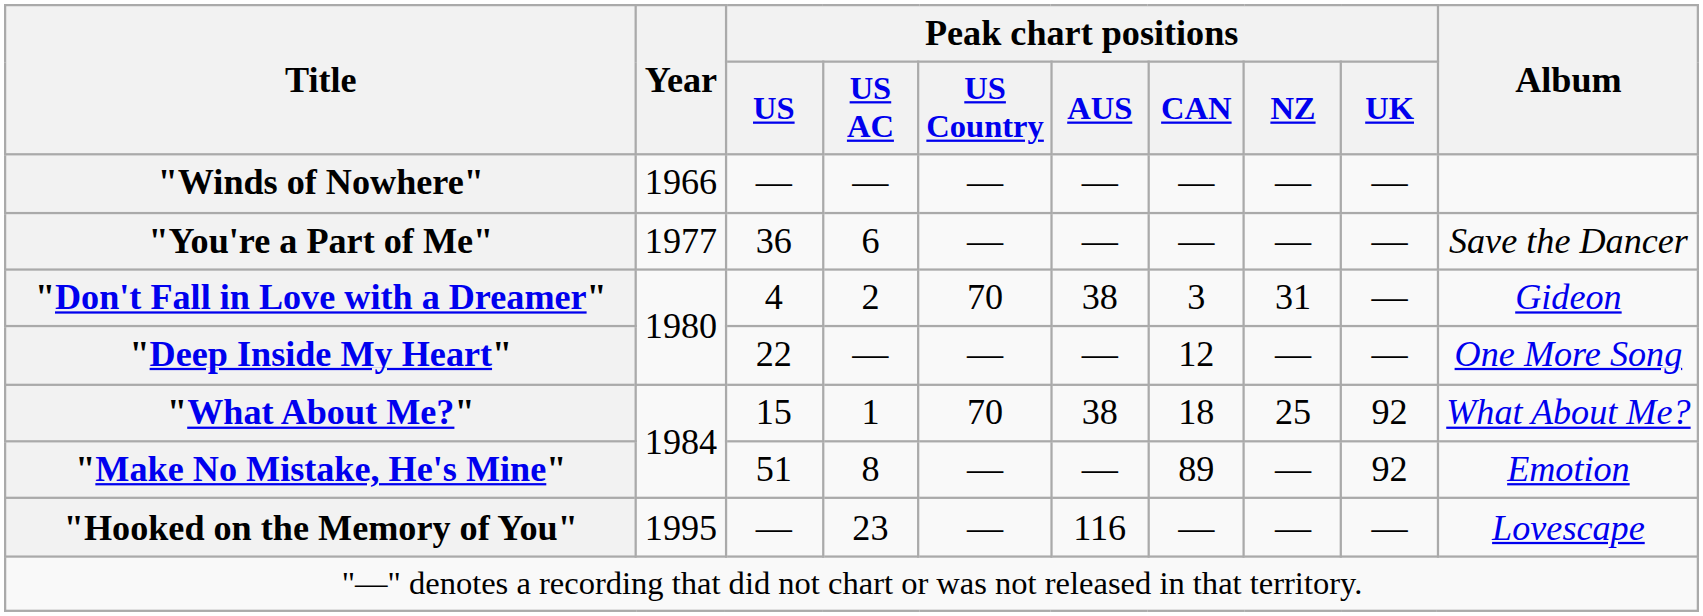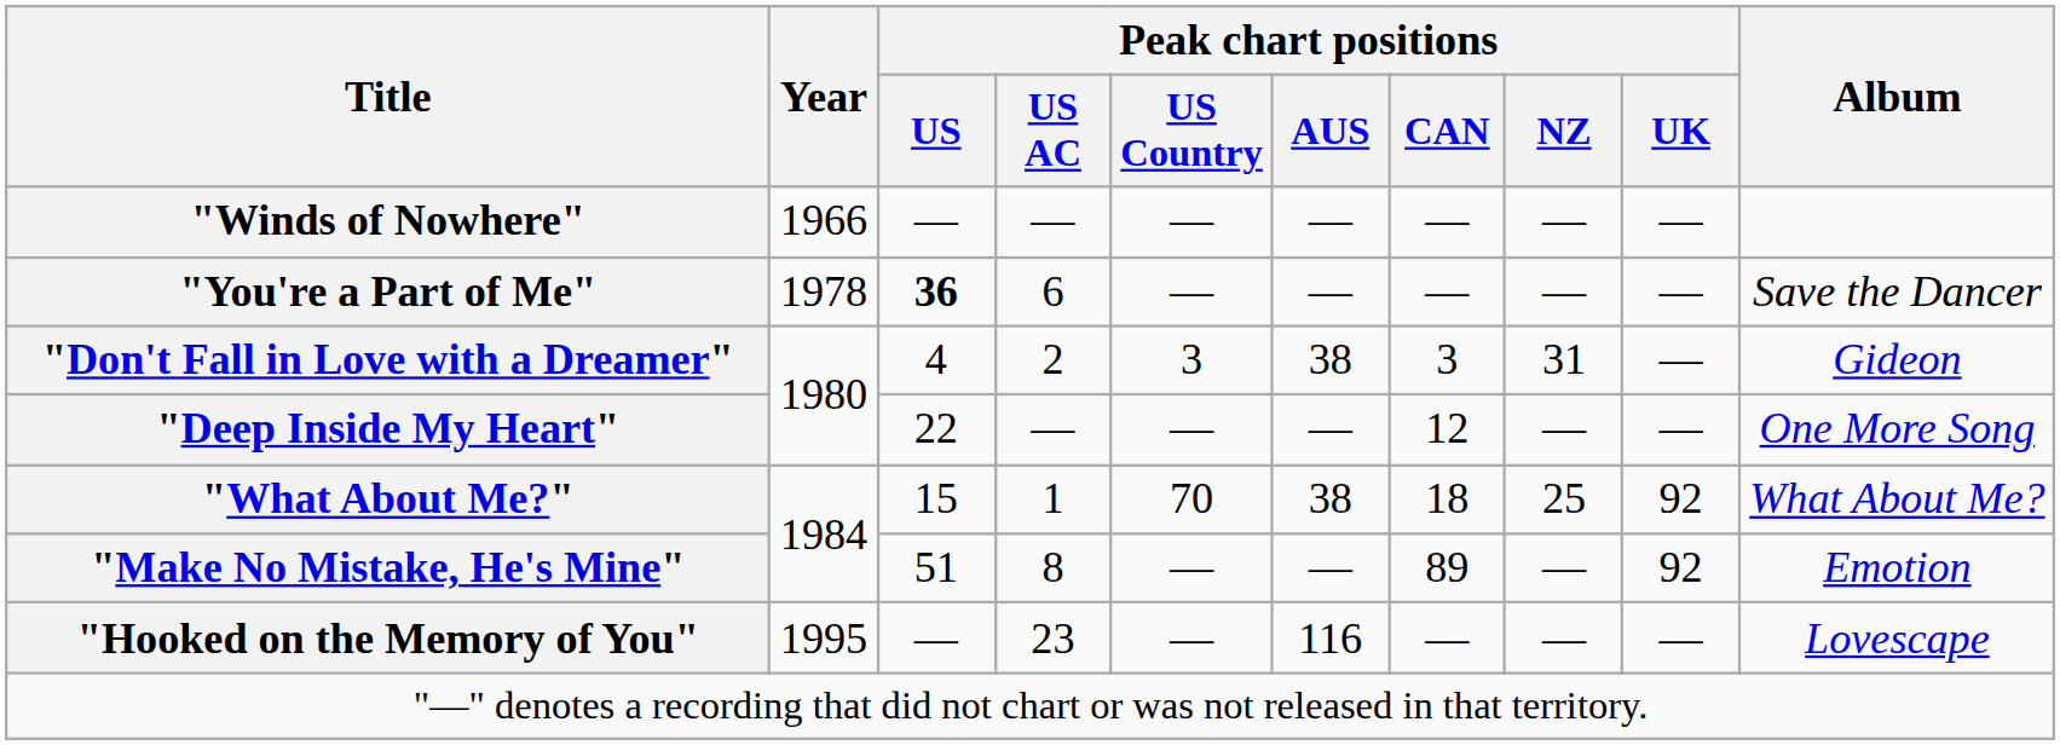 <table class="wikitable plainrowheaders" style="text-align:center;">
 <tr>
 <th scope="col" rowspan="2" style="width:17em;">Title</th>
 <th scope="col" rowspan="2">Year</th>
 <th scope="col" colspan="7">Peak chart positions</th>
 <th scope="col" rowspan="2">Album</th>
 </tr>
 <tr>
 <th scope="col" style="width:2.5em;font-size:90%;"><a href='#'>US</a><br></th>
 <th scope="col" style="width:2.5em;font-size:90%;"><a href='#'>US AC</a><br></th>
 <th scope="col" style="width:2.5em;font-size:90%;"><a href='#'>US Country</a><br></th>
 <th scope="col" style="width:2.5em;font-size:90%;"><a href='#'>AUS</a><br></th>
 <th scope="col" style="width:2.5em;font-size:90%;"><a href='#'>CAN</a><br></th>
 <th scope="col" style="width:2.5em;font-size:90%;"><a href='#'>NZ</a><br></th>
 <th scope="col" style="width:2.5em;font-size:90%;"><a href='#'>UK</a><br></th>
 </tr>
 <tr>
 <th scope="row">"Winds of Nowhere" <br></th>
 <td>1966</td>
 <td>—</td>
 <td>—</td>
 <td>—</td>
 <td>—</td>
 <td>—</td>
 <td>—</td>
 <td>—</td>
 <td></td>
 </tr>
 <tr>
 <th scope="row">"You're a Part of Me"<br></th>
-<td>1977</td>
-<td>36</td>
+<td>1978</td>
+<td><strong>36</strong></td>
 <td>6</td>
 <td>—</td>
 <td>—</td>
 <td>—</td>
 <td>—</td>
 <td>—</td>
 <td><em>Save the Dancer</em></td>
 </tr>
 <tr>
 <th scope="row">"<a href='#'>Don't Fall in Love with a Dreamer</a>"<br></th>
 <td rowspan="2">1980</td>
 <td>4</td>
 <td>2</td>
-<td>70</td>
+<td>3</td>
 <td>38</td>
 <td>3</td>
 <td>31</td>
 <td>—</td>
 <td><em><a href='#'>Gideon</a></em></td>
 </tr>
 <tr>
 <th scope="row">"<a href='#'>Deep Inside My Heart</a>"<br></th>
 <td>22</td>
 <td>—</td>
 <td>—</td>
 <td>—</td>
 <td>12</td>
 <td>—</td>
 <td>—</td>
 <td><em><a href='#'>One More Song</a></em></td>
 </tr>
 <tr>
 <th scope="row">"<a href='#'>What About Me?</a>"<br></th>
 <td rowspan="2">1984</td>
 <td>15</td>
 <td>1</td>
 <td>70</td>
 <td>38</td>
 <td>18</td>
 <td>25</td>
 <td>92</td>
 <td><em><a href='#'>What About Me?</a></em></td>
 </tr>
 <tr>
 <th scope="row">"<a href='#'>Make No Mistake, He's Mine</a>"<br></th>
 <td>51</td>
 <td>8</td>
 <td>—</td>
 <td>—</td>
 <td>89</td>
 <td>—</td>
 <td>92</td>
 <td><em><a href='#'>Emotion</a></em></td>
 </tr>
 <tr>
 <th scope="row">"Hooked on the Memory of You"<br></th>
 <td>1995</td>
 <td>—</td>
 <td>23</td>
 <td>—</td>
 <td>116</td>
 <td>—</td>
 <td>—</td>
 <td>—</td>
 <td><em><a href='#'>Lovescape</a></em></td>
 </tr>
 <tr>
 <td colspan="15" style="font-size:90%">"—" denotes a recording that did not chart or was not released in that territory.</td>
 </tr>
 </table>
